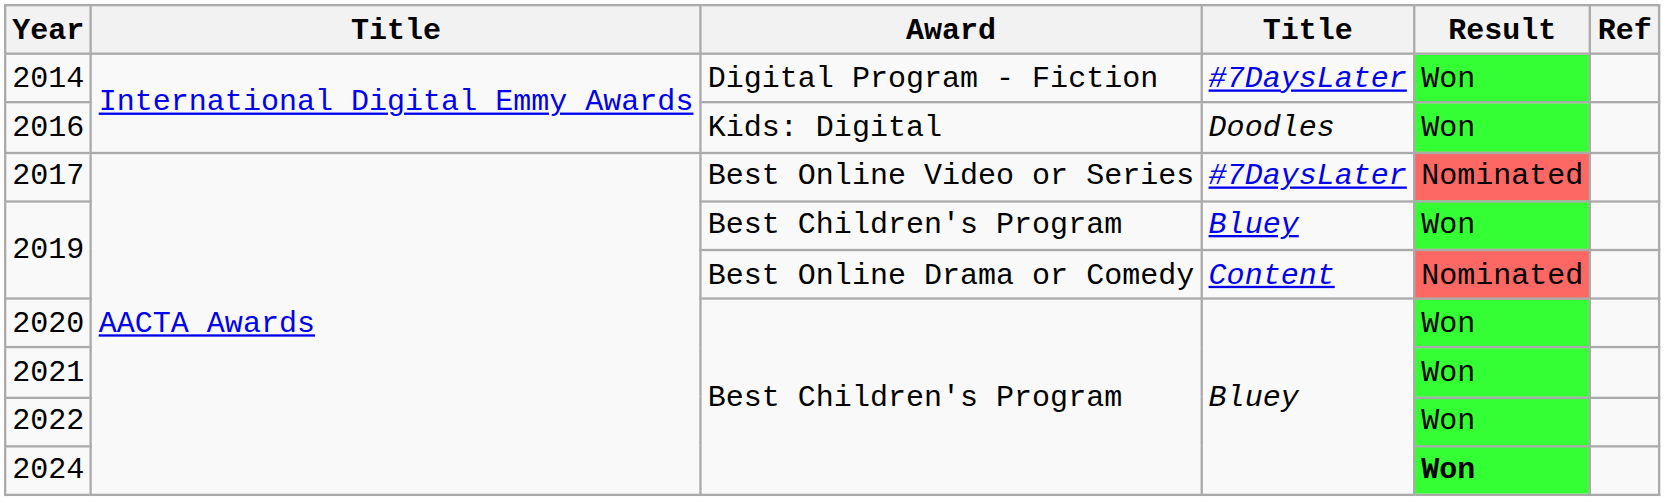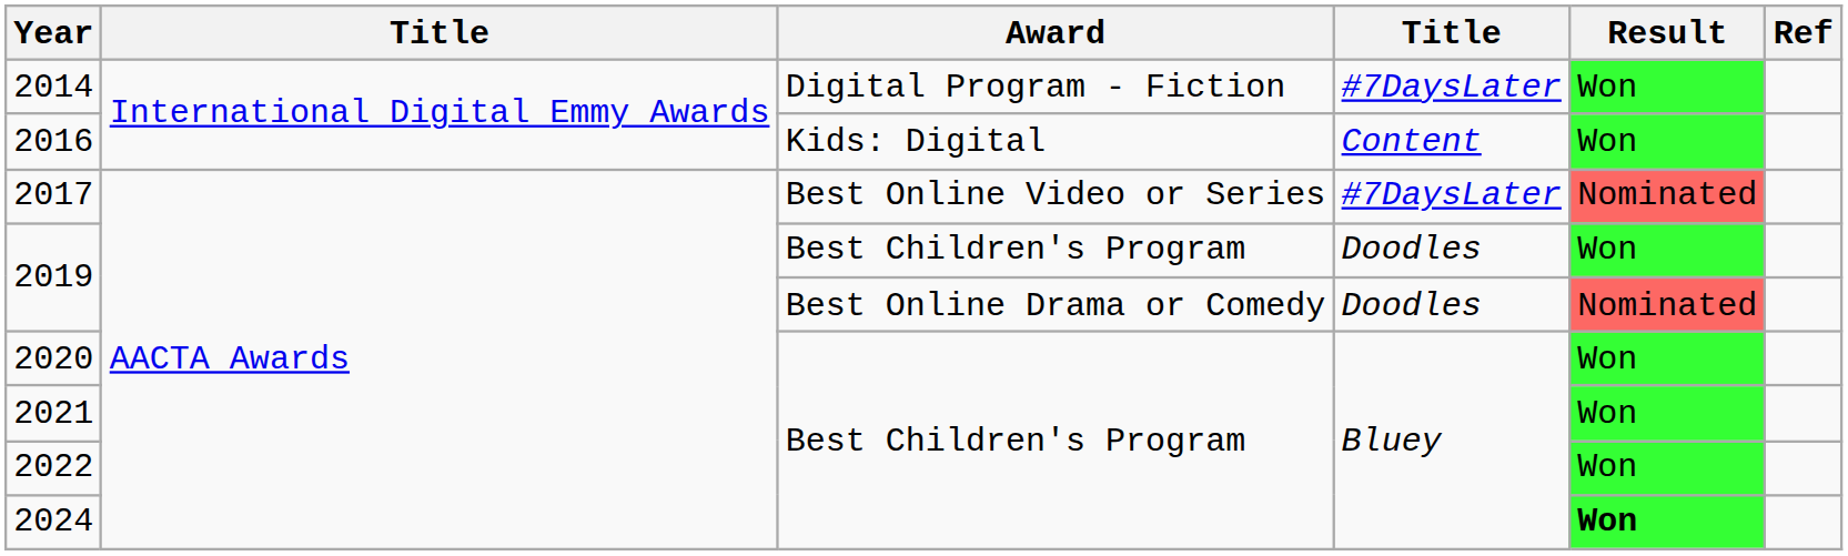 <table class="wikitable sortable">
 <tr>
 <th>Year</th>
 <th>Title</th>
 <th>Award</th>
 <th>Title</th>
 <th>Result</th>
 <th>Ref</th>
 </tr>
 <tr>
 <td>2014</td>
 <td rowspan="2"><a href='#'>International Digital Emmy Awards</a></td>
 <td>Digital Program - Fiction</td>
 <td style="font-style:italic;"><a href='#'>#7DaysLater</a></td>
 <td style="background-color:#34ff34;">Won</td>
 <td></td>
 </tr>
 <tr>
 <td>2016</td>
 <td>Kids: Digital</td>
-<td style="font-style:italic;">Doodles</td>
+<td style="font-style:italic;"><a href='#'>Content</a></td>
 <td style="background-color:#34ff34;">Won</td>
 <td></td>
 </tr>
 <tr>
 <td>2017</td>
 <td rowspan="7"><a href='#'>AACTA Awards</a></td>
 <td>Best Online Video or Series</td>
 <td style="font-style:italic;"><a href='#'>#7DaysLater</a></td>
 <td style="background-color:#fd6864; color:#000000;">Nominated</td>
 <td></td>
 </tr>
 <tr>
 <td rowspan="2">2019</td>
 <td>Best Children's Program</td>
-<td style="font-style:italic;"><a href='#'>Bluey</a><br></td>
+<td style="font-style:italic;">Doodles</td>
 <td style="background-color:#34ff34;">Won</td>
 <td></td>
 </tr>
 <tr>
 <td>Best Online Drama or Comedy</td>
-<td style="font-style:italic;"><a href='#'>Content</a></td>
+<td style="font-style:italic;">Doodles</td>
 <td style="background-color:#fd6864;">Nominated</td>
 <td></td>
 </tr>
 <tr>
 <td>2020</td>
 <td rowspan="4">Best Children's Program</td>
 <td rowspan="4" style="font-style:italic;">Bluey</td>
 <td style="background-color:#34ff34;">Won</td>
 <td></td>
 </tr>
 <tr>
 <td>2021</td>
 <td style="background-color:#34ff34;">Won</td>
 <td></td>
 </tr>
 <tr>
 <td>2022</td>
 <td style="background-color:#34ff34;">Won</td>
 <td></td>
 </tr>
 <tr>
 <td>2024</td>
 <td style="background-color:#34ff34;"><strong>Won</strong></td>
 <td></td>
 </tr>
 </table>
